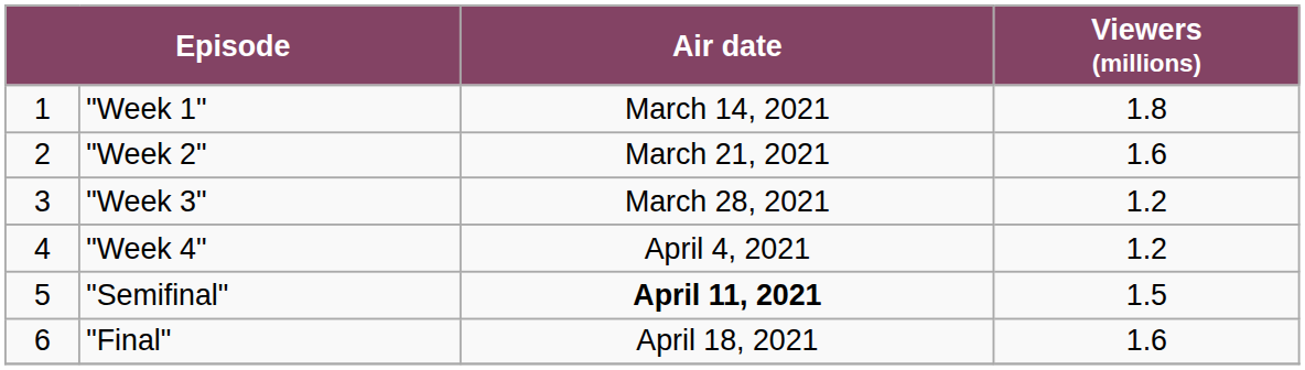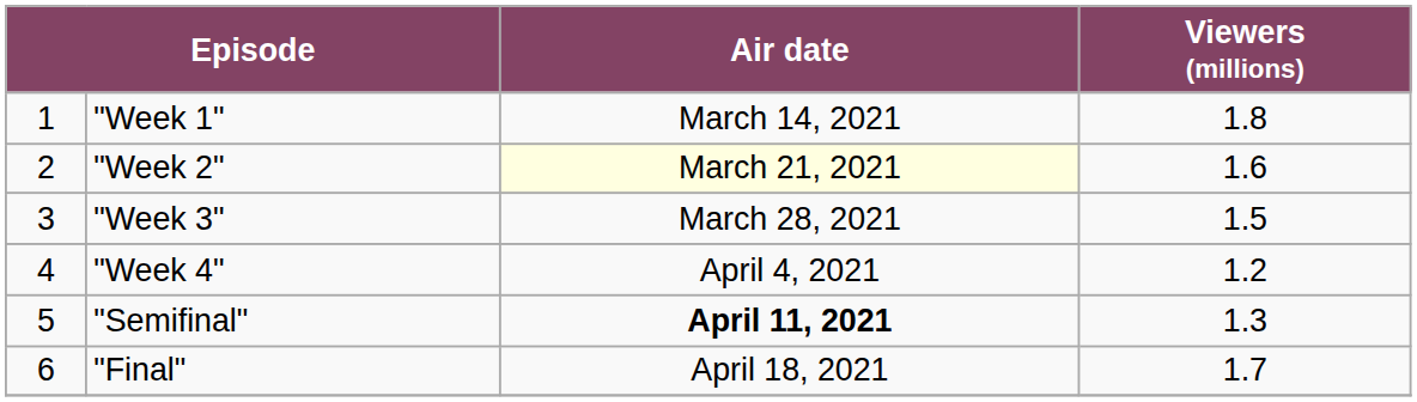 <table class="wikitable" style="text-align:center; font-size:90%; width: 50%">
 <tr>
 <th style="background:#834364; color:white;" colspan="2">Episode</th>
 <th style="background:#834364; color:white;">Air date</th>
 <th style="background:#834364; color:white;">Viewers<br><small>(millions)</small></th>
 </tr>
 <tr>
 <td>1</td>
 <td style="text-align:left;">"Week 1"</td>
 <td>March 14, 2021</td>
 <td>1.8</td>
 </tr>
 <tr>
 <td>2</td>
 <td style="text-align:left;">"Week 2"</td>
-<td>March 21, 2021</td>
+<td style="background: lightyellow;">March 21, 2021</td>
 <td>1.6</td>
 </tr>
 <tr>
 <td>3</td>
 <td style="text-align:left;">"Week 3"</td>
 <td>March 28, 2021</td>
-<td>1.2</td>
+<td>1.5</td>
 </tr>
 <tr>
 <td>4</td>
 <td style="text-align:left;">"Week 4"</td>
 <td>April 4, 2021</td>
 <td>1.2</td>
 </tr>
 <tr>
 <td>5</td>
 <td style="text-align:left;">"Semifinal"</td>
 <td><strong>April 11, 2021</strong></td>
-<td>1.5</td>
+<td>1.3</td>
 </tr>
 <tr>
 <td>6</td>
 <td style="text-align:left;">"Final"</td>
 <td>April 18, 2021</td>
-<td>1.6</td>
+<td>1.7</td>
 </tr>
 <tr>
 </tr>
 </table>
